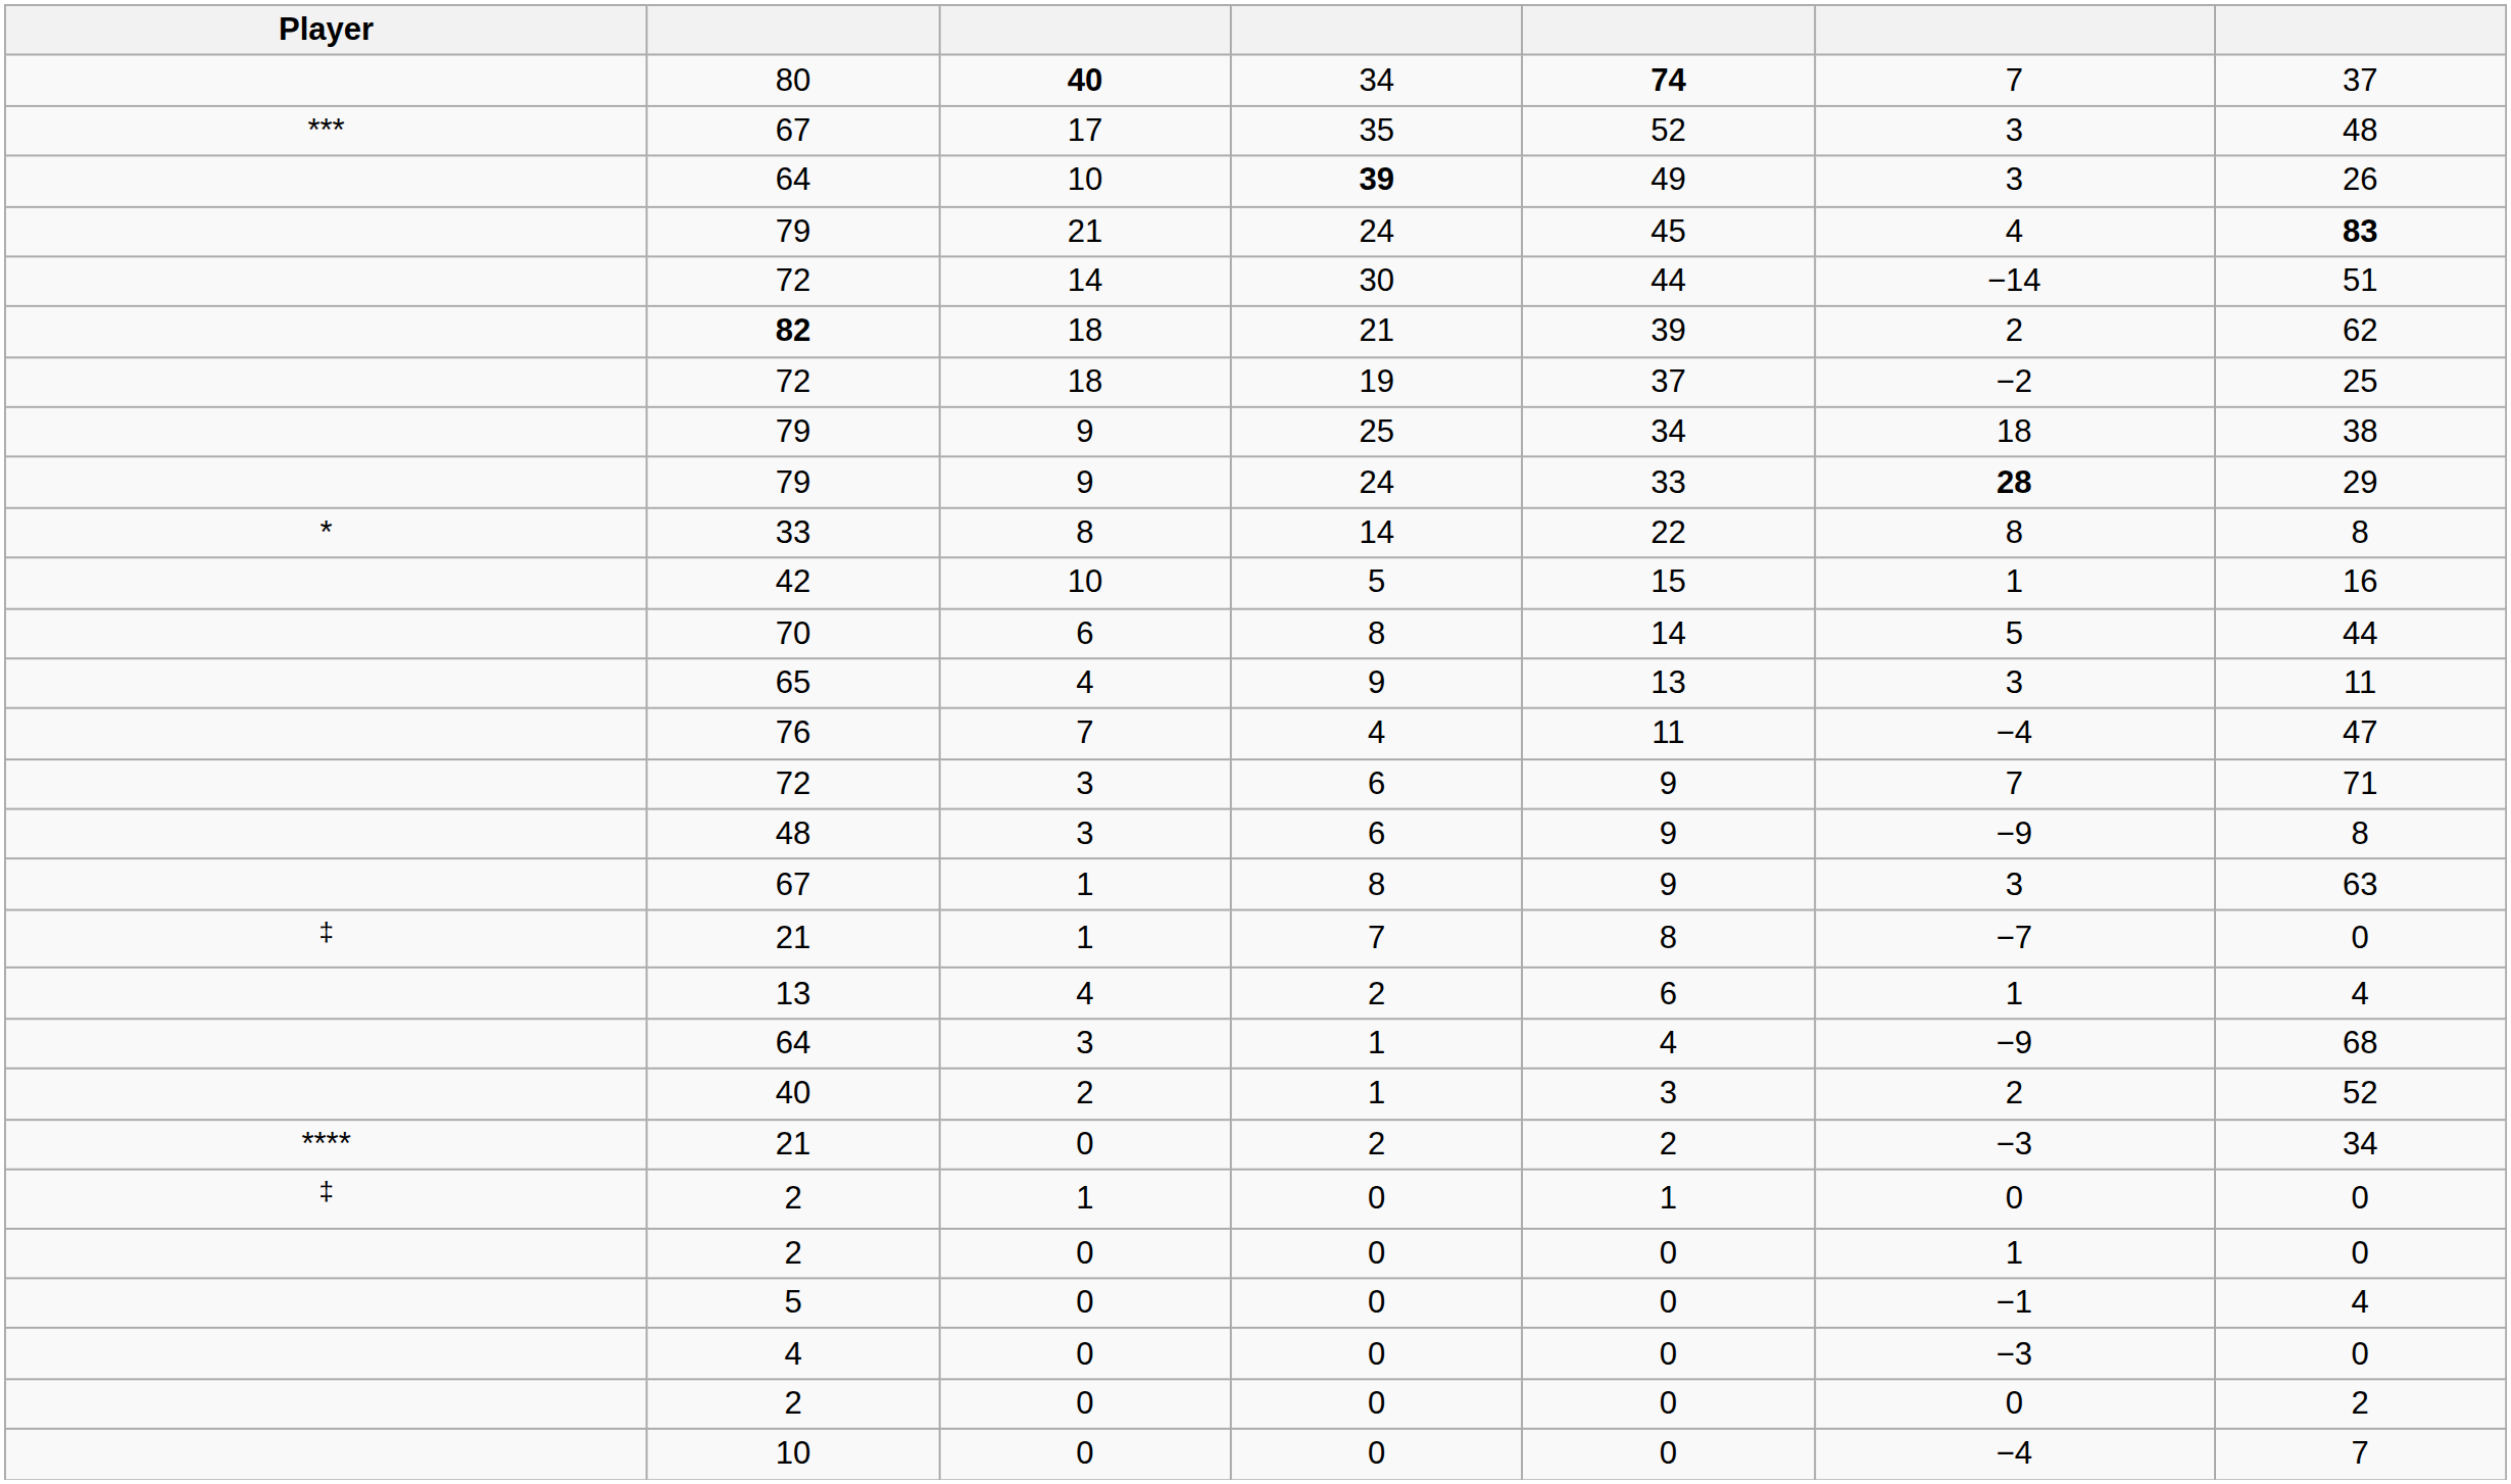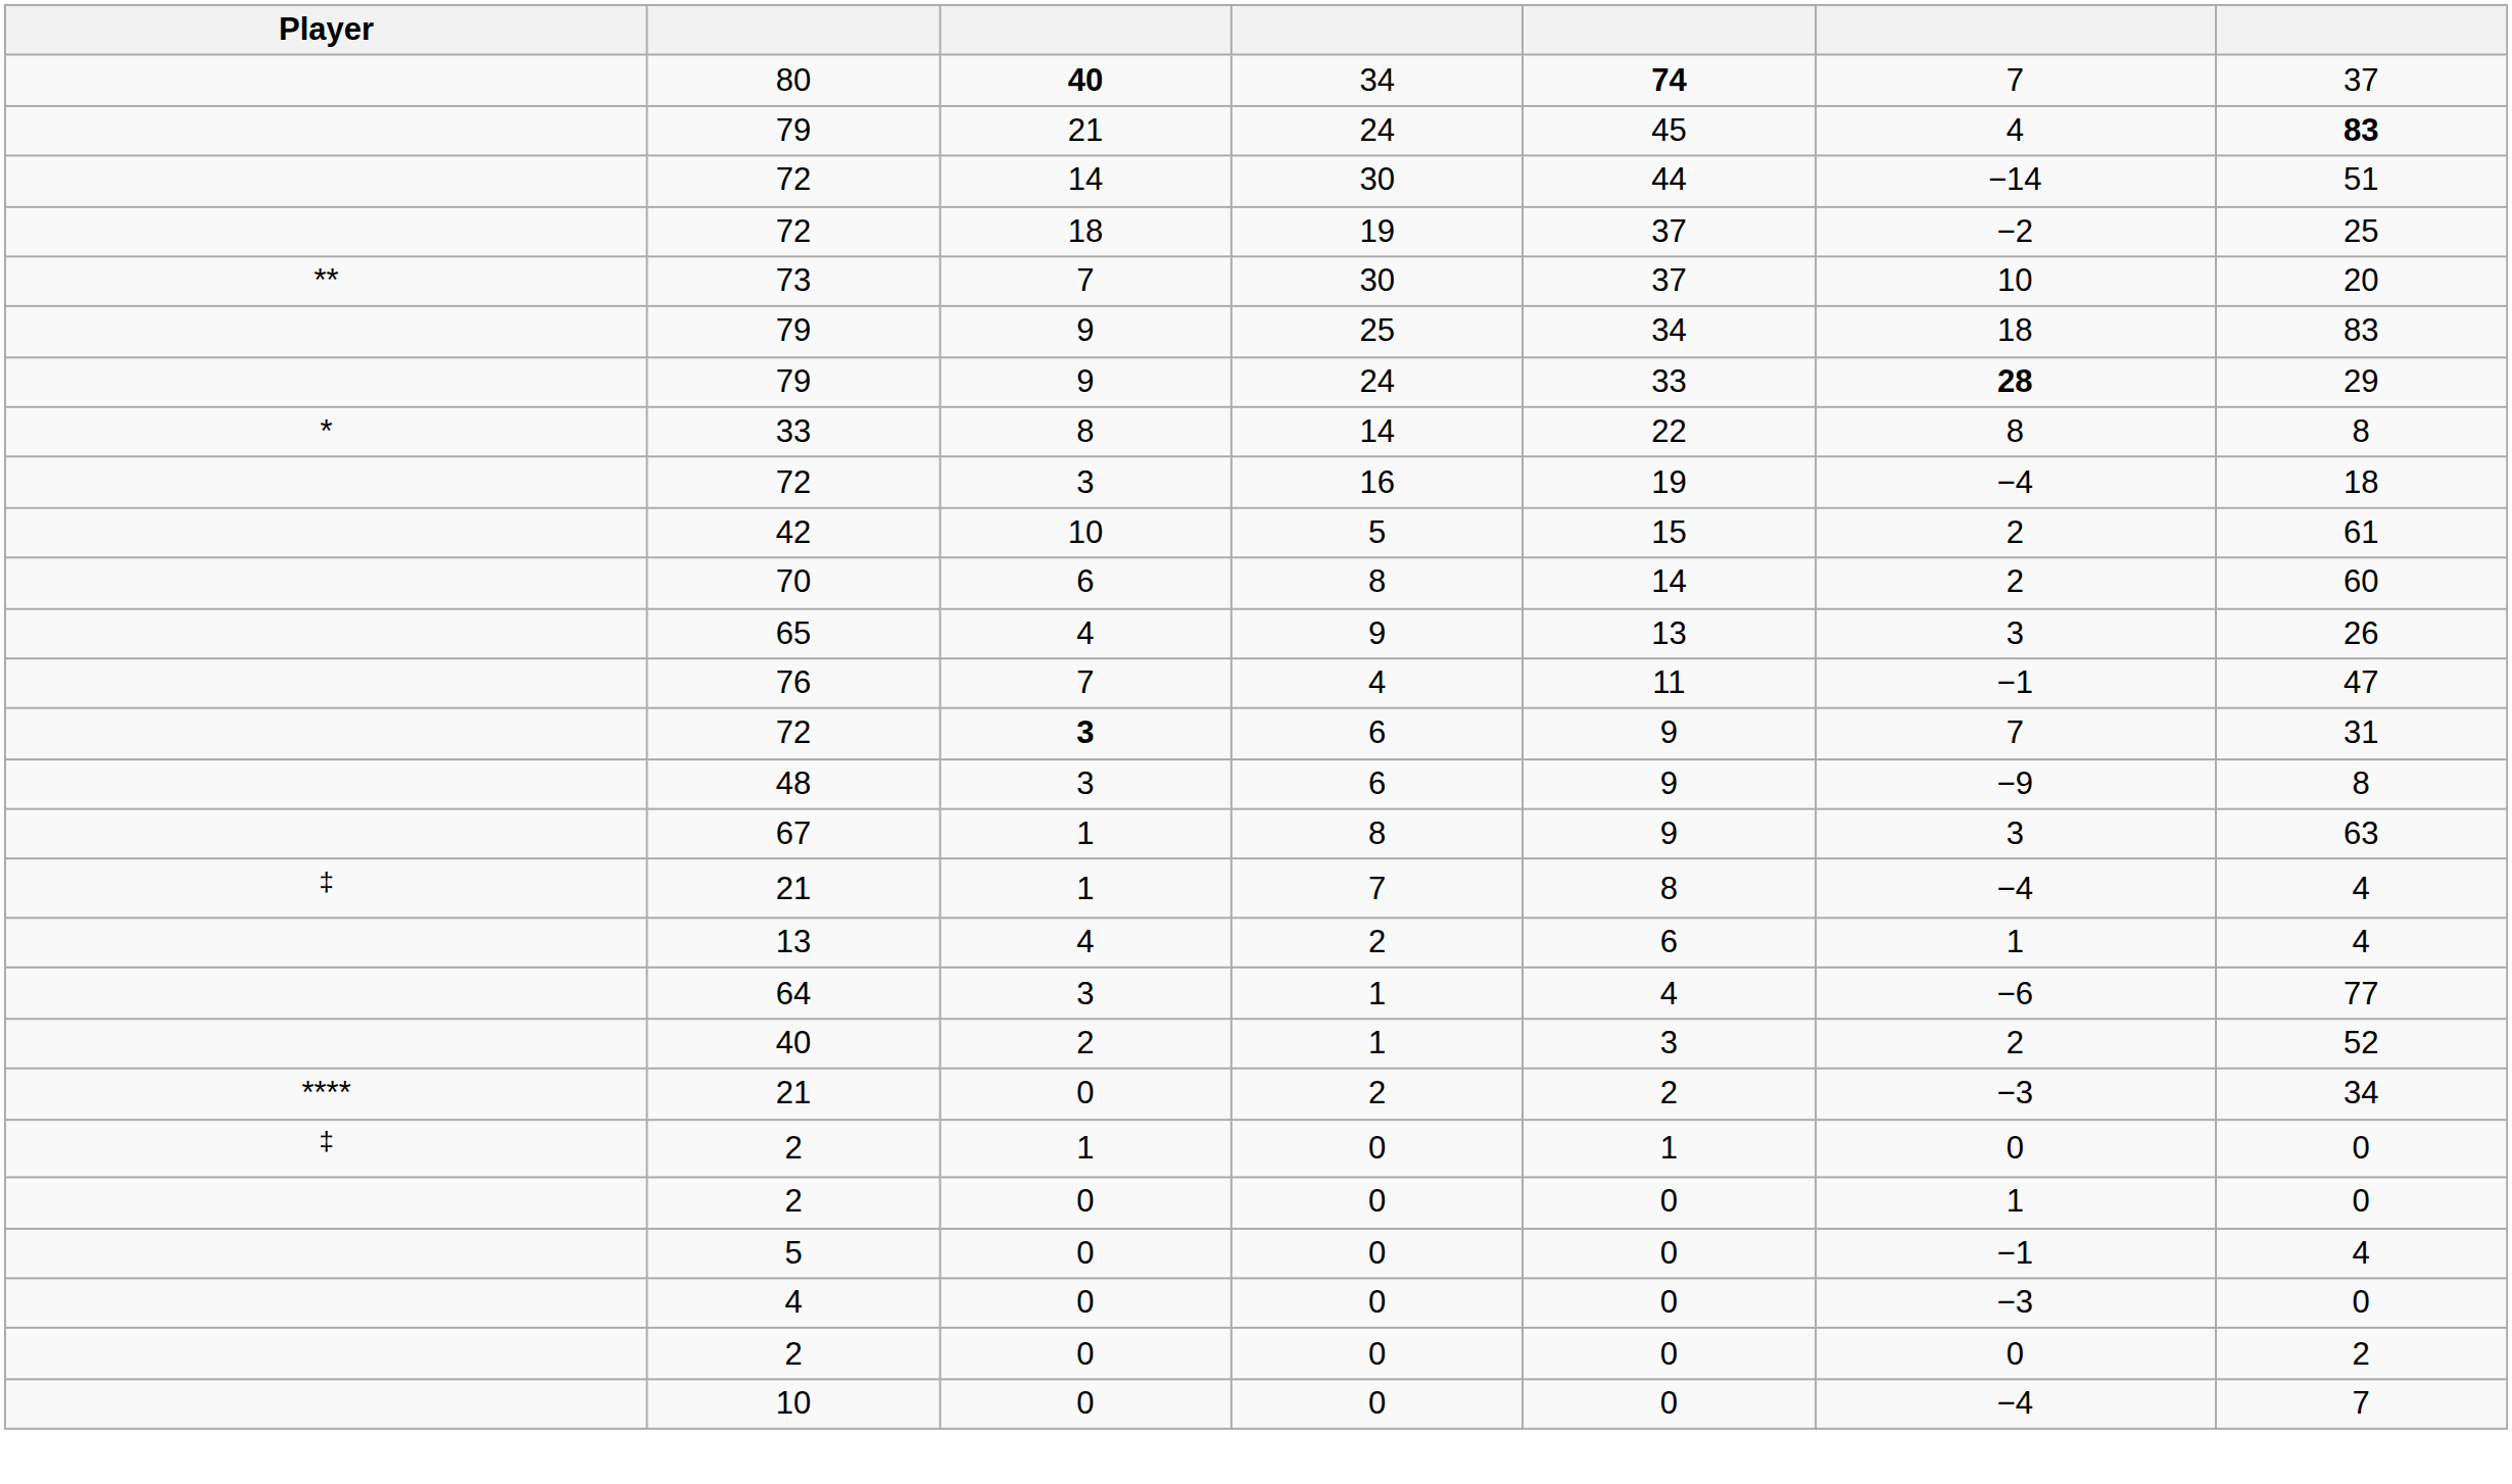 <table class="wikitable sortable" style="width:100%; text-align:center;">
 <tr>
 <th>Player</th>
 <th></th>
 <th></th>
 <th></th>
 <th></th>
 <th data-sort-type="number"></th>
 <th></th>
 </tr>
 <tr>
 <td></td>
 <td>80</td>
 <td><strong>40</strong></td>
 <td>34</td>
 <td><strong>74</strong></td>
 <td>7</td>
 <td>37</td>
-</tr>
-<tr>
-<td> ***</td>
-<td>67</td>
-<td>17</td>
-<td>35</td>
-<td>52</td>
-<td>3</td>
-<td>48</td>
-</tr>
-<tr>
-<td></td>
-<td>64</td>
-<td>10</td>
-<td><strong>39</strong></td>
-<td>49</td>
-<td>3</td>
-<td>26</td>
 </tr>
 <tr>
 <td></td>
 <td>79</td>
 <td>21</td>
 <td>24</td>
 <td>45</td>
 <td>4</td>
 <td><strong>83</strong></td>
 </tr>
 <tr>
 <td></td>
 <td>72</td>
 <td>14</td>
 <td>30</td>
 <td>44</td>
 <td>−14</td>
 <td>51</td>
 </tr>
 <tr>
 <td></td>
-<td><strong>82</strong></td>
-<td>18</td>
-<td>21</td>
-<td>39</td>
-<td>2</td>
-<td>62</td>
-</tr>
-<tr>
-<td></td>
 <td>72</td>
 <td>18</td>
 <td>19</td>
 <td>37</td>
 <td>−2</td>
 <td>25</td>
 </tr>
 <tr>
+<td> **</td>
+<td>73</td>
+<td>7</td>
+<td>30</td>
+<td>37</td>
+<td>10</td>
+<td>20</td>
+</tr>
+<tr>
 <td></td>
 <td>79</td>
 <td>9</td>
 <td>25</td>
 <td>34</td>
 <td>18</td>
-<td>38</td>
+<td>83</td>
 </tr>
 <tr>
 <td></td>
 <td>79</td>
 <td>9</td>
 <td>24</td>
 <td>33</td>
 <td><strong>28</strong></td>
 <td>29</td>
 </tr>
 <tr>
 <td> *</td>
 <td>33</td>
 <td>8</td>
 <td>14</td>
 <td>22</td>
 <td>8</td>
 <td>8</td>
 </tr>
 <tr>
 <td></td>
+<td>72</td>
+<td>3</td>
+<td>16</td>
+<td>19</td>
+<td>−4</td>
+<td>18</td>
+</tr>
+<tr>
+<td></td>
 <td>42</td>
 <td>10</td>
 <td>5</td>
 <td>15</td>
-<td>1</td>
-<td>16</td>
+<td>2</td>
+<td>61</td>
 </tr>
 <tr>
 <td></td>
 <td>70</td>
 <td>6</td>
 <td>8</td>
 <td>14</td>
-<td>5</td>
-<td>44</td>
+<td>2</td>
+<td>60</td>
 </tr>
 <tr>
 <td></td>
 <td>65</td>
 <td>4</td>
 <td>9</td>
 <td>13</td>
 <td>3</td>
-<td>11</td>
+<td>26</td>
 </tr>
 <tr>
 <td></td>
 <td>76</td>
 <td>7</td>
 <td>4</td>
 <td>11</td>
-<td>−4</td>
+<td>−1</td>
 <td>47</td>
 </tr>
 <tr>
 <td></td>
 <td>72</td>
-<td>3</td>
+<td><strong>3</strong></td>
 <td>6</td>
 <td>9</td>
 <td>7</td>
-<td>71</td>
+<td>31</td>
 </tr>
 <tr>
 <td></td>
 <td>48</td>
 <td>3</td>
 <td>6</td>
 <td>9</td>
 <td>−9</td>
 <td>8</td>
 </tr>
 <tr>
 <td></td>
 <td>67</td>
 <td>1</td>
 <td>8</td>
 <td>9</td>
 <td>3</td>
 <td>63</td>
 </tr>
 <tr>
 <td><sup>‡</sup></td>
 <td>21</td>
 <td>1</td>
 <td>7</td>
 <td>8</td>
-<td>−7</td>
-<td>0</td>
+<td>−4</td>
+<td>4</td>
 </tr>
 <tr>
 <td></td>
 <td>13</td>
 <td>4</td>
 <td>2</td>
 <td>6</td>
 <td>1</td>
 <td>4</td>
 </tr>
 <tr>
 <td></td>
 <td>64</td>
 <td>3</td>
 <td>1</td>
 <td>4</td>
-<td>−9</td>
-<td>68</td>
+<td>−6</td>
+<td>77</td>
 </tr>
 <tr>
 <td></td>
 <td>40</td>
 <td>2</td>
 <td>1</td>
 <td>3</td>
 <td>2</td>
 <td>52</td>
 </tr>
 <tr>
 <td> ****</td>
 <td>21</td>
 <td>0</td>
 <td>2</td>
 <td>2</td>
 <td>−3</td>
 <td>34</td>
 </tr>
 <tr>
 <td><sup>‡</sup></td>
 <td>2</td>
 <td>1</td>
 <td>0</td>
 <td>1</td>
 <td>0</td>
 <td>0</td>
 </tr>
 <tr>
 <td></td>
 <td>2</td>
 <td>0</td>
 <td>0</td>
 <td>0</td>
 <td>1</td>
 <td>0</td>
 </tr>
 <tr>
 <td></td>
 <td>5</td>
 <td>0</td>
 <td>0</td>
 <td>0</td>
 <td>−1</td>
 <td>4</td>
 </tr>
 <tr>
 <td></td>
 <td>4</td>
 <td>0</td>
 <td>0</td>
 <td>0</td>
 <td>−3</td>
 <td>0</td>
 </tr>
 <tr>
 <td></td>
 <td>2</td>
 <td>0</td>
 <td>0</td>
 <td>0</td>
 <td>0</td>
 <td>2</td>
 </tr>
 <tr>
 <td></td>
 <td>10</td>
 <td>0</td>
 <td>0</td>
 <td>0</td>
 <td>−4</td>
 <td>7</td>
 </tr>
 </table>
